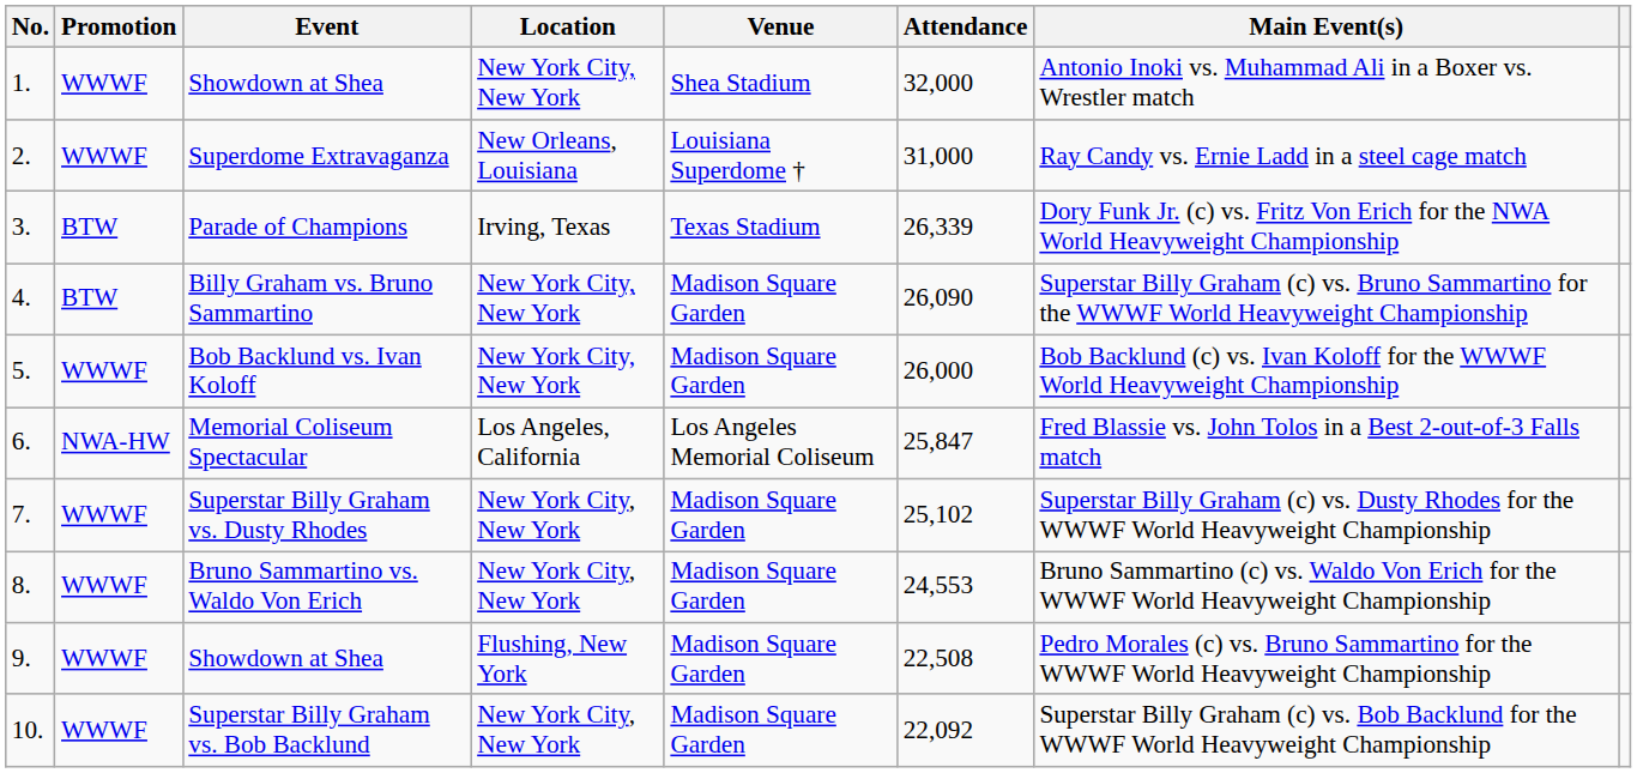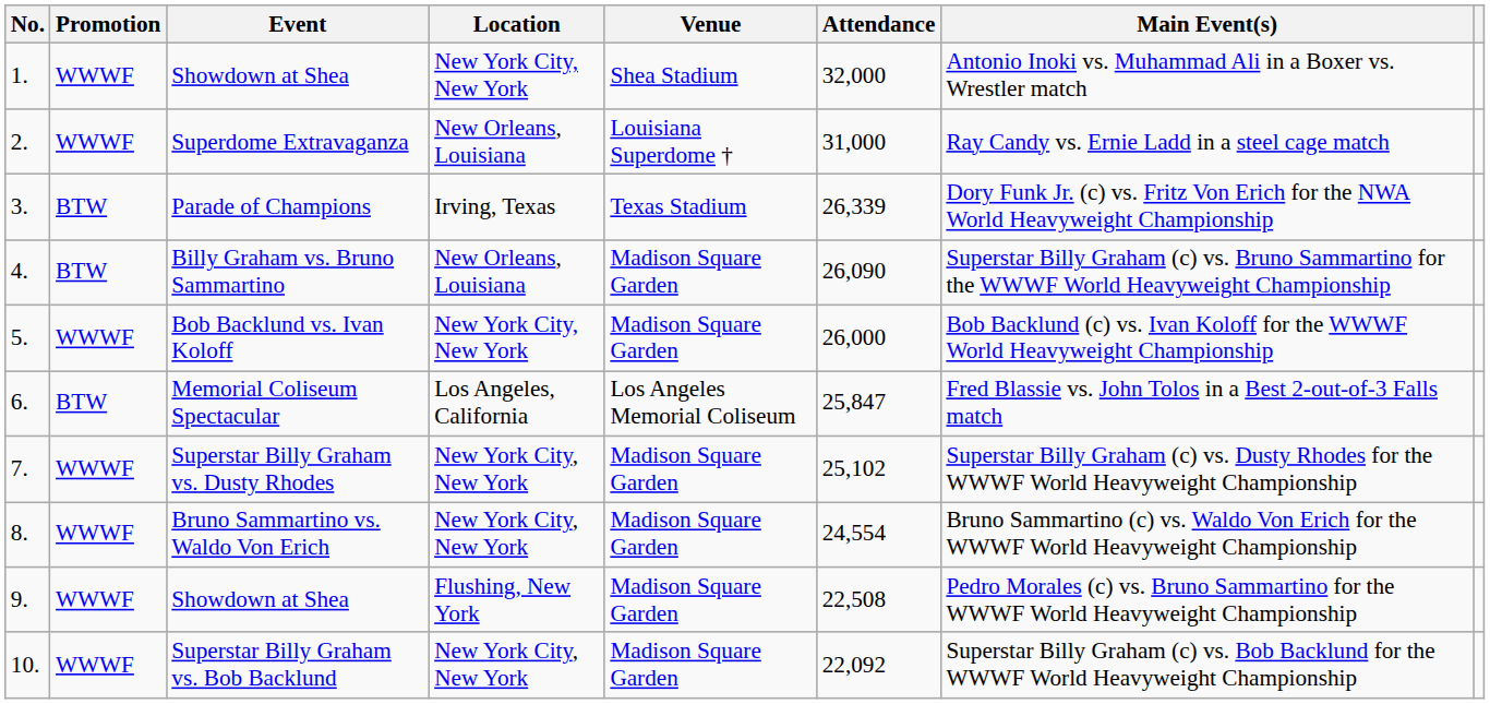 <table class="wikitable sortable" style="font-size:85%;">
 <tr>
 <th>No.</th>
 <th>Promotion</th>
 <th>Event</th>
 <th>Location</th>
 <th>Venue</th>
 <th>Attendance</th>
 <th class=unsortable>Main Event(s)</th>
 <th class=unsortable></th>
 </tr>
 <tr>
 <td>1.</td>
 <td><a href='#'>WWWF</a></td>
 <td><a href='#'>Showdown at Shea</a> <br> </td>
 <td><a href='#'>New York City, New York</a></td>
 <td><a href='#'>Shea Stadium</a></td>
 <td>32,000</td>
 <td><a href='#'>Antonio Inoki</a> vs. <a href='#'>Muhammad Ali</a> in a Boxer vs. Wrestler match</td>
 <td></td>
 </tr>
 <tr>
 <td>2.</td>
 <td><a href='#'>WWWF</a></td>
 <td><a href='#'>Superdome Extravaganza</a> <br> </td>
 <td><a href='#'>New Orleans</a>, <a href='#'>Louisiana</a></td>
 <td><a href='#'>Louisiana Superdome</a> †</td>
 <td>31,000</td>
 <td><a href='#'>Ray Candy</a> vs. <a href='#'>Ernie Ladd</a> in a <a href='#'>steel cage match</a></td>
 <td></td>
 </tr>
 <tr>
 <td>3.</td>
 <td><a href='#'>BTW</a></td>
 <td><a href='#'>Parade of Champions</a> <br> </td>
 <td>Irving, Texas</td>
 <td><a href='#'>Texas Stadium</a></td>
 <td>26,339</td>
 <td><a href='#'>Dory Funk Jr.</a> (c) vs. <a href='#'>Fritz Von Erich</a> for the <a href='#'>NWA World Heavyweight Championship</a></td>
 <td></td>
 </tr>
 <tr>
 <td>4.</td>
 <td><a href='#'>BTW</a></td>
 <td><a href='#'>Billy Graham vs. Bruno Sammartino</a> <br> </td>
-<td><a href='#'>New York City, New York</a></td>
+<td><a href='#'>New Orleans</a>, <a href='#'>Louisiana</a></td>
 <td><a href='#'>Madison Square Garden</a></td>
 <td>26,090</td>
 <td><a href='#'>Superstar Billy Graham</a> (c) vs. <a href='#'>Bruno Sammartino</a> for the <a href='#'>WWWF World Heavyweight Championship</a></td>
 <td></td>
 </tr>
 <tr>
 <td>5.</td>
 <td><a href='#'>WWWF</a></td>
 <td><a href='#'>Bob Backlund vs. Ivan Koloff</a> <br> </td>
 <td><a href='#'>New York City, New York</a></td>
 <td><a href='#'>Madison Square Garden</a></td>
 <td>26,000</td>
 <td><a href='#'>Bob Backlund</a> (c) vs. <a href='#'>Ivan Koloff</a> for the <a href='#'>WWWF World Heavyweight Championship</a></td>
 <td></td>
 </tr>
 <tr>
 <td>6.</td>
-<td><a href='#'>NWA-HW</a></td>
+<td><a href='#'>BTW</a></td>
 <td><a href='#'>Memorial Coliseum Spectacular</a> <br> </td>
 <td>Los Angeles, California</td>
 <td>Los Angeles Memorial Coliseum</td>
 <td>25,847</td>
 <td><a href='#'>Fred Blassie</a> vs. <a href='#'>John Tolos</a> in a <a href='#'>Best 2-out-of-3 Falls match</a></td>
 <td></td>
 </tr>
 <tr>
 <td>7.</td>
 <td><a href='#'>WWWF</a></td>
 <td><a href='#'>Superstar Billy Graham vs. Dusty Rhodes</a> <br> </td>
 <td><a href='#'>New York City</a>, <a href='#'>New York</a></td>
 <td><a href='#'>Madison Square Garden</a></td>
 <td>25,102</td>
 <td><a href='#'>Superstar Billy Graham</a> (c) vs. <a href='#'>Dusty Rhodes</a> for the WWWF World Heavyweight Championship</td>
 <td></td>
 </tr>
 <tr>
 <td>8.</td>
 <td><a href='#'>WWWF</a></td>
 <td><a href='#'>Bruno Sammartino vs. Waldo Von Erich</a> <br> </td>
 <td><a href='#'>New York City</a>, <a href='#'>New York</a></td>
 <td><a href='#'>Madison Square Garden</a></td>
-<td>24,553</td>
+<td>24,554</td>
 <td>Bruno Sammartino (c) vs. <a href='#'>Waldo Von Erich</a> for the WWWF World Heavyweight Championship</td>
 <td></td>
 </tr>
 <tr>
 <td>9.</td>
 <td><a href='#'>WWWF</a></td>
 <td><a href='#'>Showdown at Shea</a> <br> </td>
 <td><a href='#'>Flushing, New York</a></td>
 <td><a href='#'>Madison Square Garden</a></td>
 <td>22,508</td>
 <td><a href='#'>Pedro Morales</a> (c) vs. <a href='#'>Bruno Sammartino</a> for the WWWF World Heavyweight Championship</td>
 <td></td>
 </tr>
 <tr>
 <td>10.</td>
 <td><a href='#'>WWWF</a></td>
 <td><a href='#'>Superstar Billy Graham vs. Bob Backlund</a> <br> </td>
 <td><a href='#'>New York City</a>, <a href='#'>New York</a></td>
 <td><a href='#'>Madison Square Garden</a></td>
 <td>22,092</td>
 <td>Superstar Billy Graham (c) vs. <a href='#'>Bob Backlund</a> for the WWWF World Heavyweight Championship</td>
 <td></td>
 </tr>
 </table>
